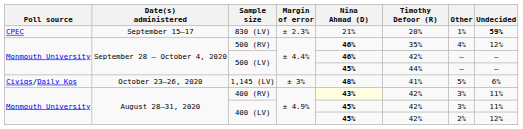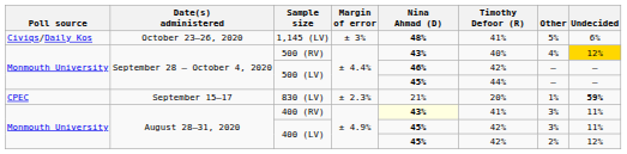 <table class="wikitable" style="font-size:90%;text-align:center;">
 <tr valign=bottom>
 <th>Poll source</th>
 <th>Date(s)<br>administered</th>
 <th>Sample<br>size</th>
 <th>Margin<br>of error</th>
 <th style="width:100px;">Nina<br>Ahmad (D)</th>
 <th style="width:100px;">Timothy<br>Defoor (R)</th>
 <th>Other</th>
 <th>Undecided</th>
 </tr>
 <tr>
-<td style="text-align:left;"><a href='#'>CPEC</a></td>
-<td>September 15–17</td>
-<td>830 (LV)</td>
-<td>± 2.3%</td>
-<td>21%</td>
-<td>20%</td>
-<td>1%</td>
-<td><strong>59%</strong></td>
+<td style="text-align:left;"><a href='#'>Civiqs</a>/<a href='#'>Daily Kos</a></td>
+<td>October 23–26, 2020</td>
+<td>1,145 (LV)</td>
+<td>± 3%</td>
+<td><strong>48%</strong></td>
+<td>41%</td>
+<td>5%</td>
+<td>6%</td>
 </tr>
 <tr>
 <td rowspan=3 style="text-align:left;"><a href='#'>Monmouth University</a></td>
 <td rowspan=3>September 28 – October 4, 2020</td>
 <td>500 (RV)</td>
 <td rowspan=3>± 4.4%</td>
-<td><strong>46%</strong></td>
-<td>35%</td>
+<td><strong>43%</strong></td>
+<td>40%</td>
 <td>4%</td>
-<td>12%</td>
+<td style="background: gold;">12%</td>
 </tr>
 <tr>
 <td rowspan=2>500 (LV)</td>
 <td><strong>46%</strong></td>
 <td>42%</td>
 <td>–</td>
 <td>–</td>
 </tr>
 <tr>
 <td><strong>45%</strong></td>
 <td>44%</td>
 <td>–</td>
 <td>–</td>
 </tr>
 <tr>
-<td style="text-align:left;"><a href='#'>Civiqs</a>/<a href='#'>Daily Kos</a></td>
-<td>October 23–26, 2020</td>
-<td>1,145 (LV)</td>
-<td>± 3%</td>
-<td><strong>48%</strong></td>
-<td>41%</td>
-<td>5%</td>
-<td>6%</td>
+<td style="text-align:left;"><a href='#'>CPEC</a></td>
+<td>September 15–17</td>
+<td>830 (LV)</td>
+<td>± 2.3%</td>
+<td>21%</td>
+<td>20%</td>
+<td>1%</td>
+<td><strong>59%</strong></td>
 </tr>
 <tr>
 <td rowspan=3 style="text-align:left;"><a href='#'>Monmouth University</a></td>
 <td rowspan=3>August 28–31, 2020</td>
 <td>400 (RV)</td>
 <td rowspan=3>± 4.9%</td>
 <td style="background: lightyellow;"><strong>43%</strong></td>
-<td>42%</td>
+<td>41%</td>
 <td>3%</td>
 <td>11%</td>
 </tr>
 <tr>
 <td rowspan=2>400 (LV)</td>
 <td><strong>45%</strong></td>
 <td>42%</td>
 <td>3%</td>
 <td>11%</td>
 </tr>
 <tr>
 <td><strong>45%</strong></td>
 <td>42%</td>
 <td>2%</td>
 <td>12%</td>
 </tr>
 </table>
